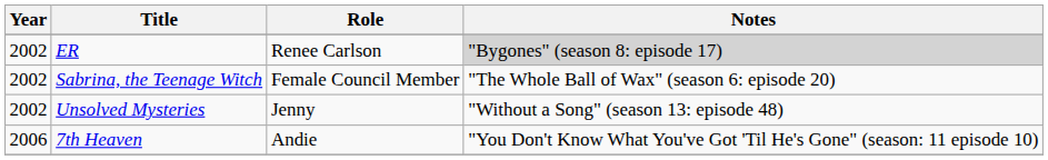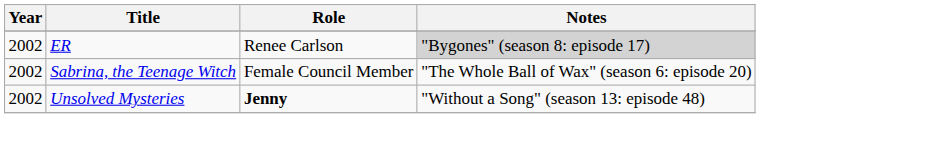 <table class="wikitable sortable">
 <tr>
 <th>Year</th>
 <th>Title</th>
 <th>Role</th>
 <th class="unsortable">Notes</th>
 </tr>
 <tr>
 </tr>
 <tr>
 <td>2002</td>
 <td><em><a href='#'>ER</a></em></td>
 <td>Renee Carlson</td>
 <td style="background: lightgrey;">"Bygones" (season 8: episode 17)</td>
 </tr>
 <tr>
 <td>2002</td>
 <td><em><a href='#'>Sabrina, the Teenage Witch</a></em></td>
 <td>Female Council Member</td>
 <td>"The Whole Ball of Wax" (season 6: episode 20)</td>
 </tr>
 <tr>
 <td>2002</td>
 <td><em><a href='#'>Unsolved Mysteries</a></em></td>
-<td>Jenny</td>
+<td><strong>Jenny</strong></td>
 <td>"Without a Song" (season 13: episode 48)</td>
-</tr>
-<tr>
-<td>2006</td>
-<td><em><a href='#'>7th Heaven</a></em></td>
-<td>Andie</td>
-<td>"You Don't Know What You've Got 'Til He's Gone" (season: 11 episode 10)</td>
 </tr>
 <tr>
 </tr>
 </table>
